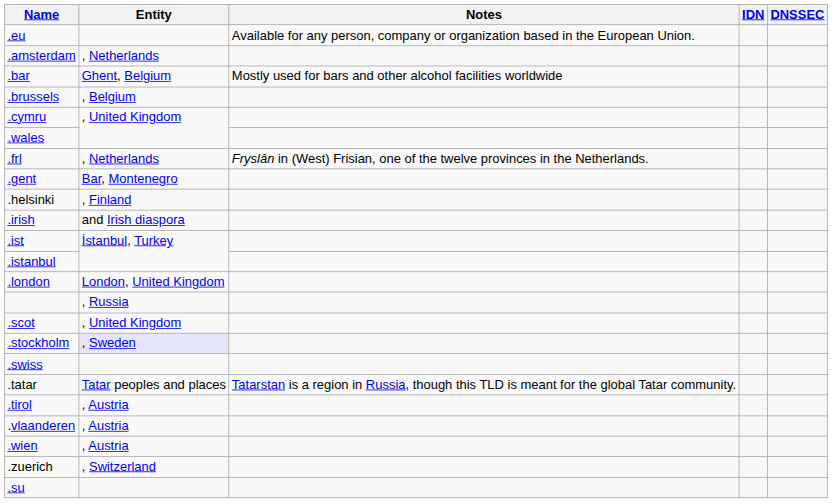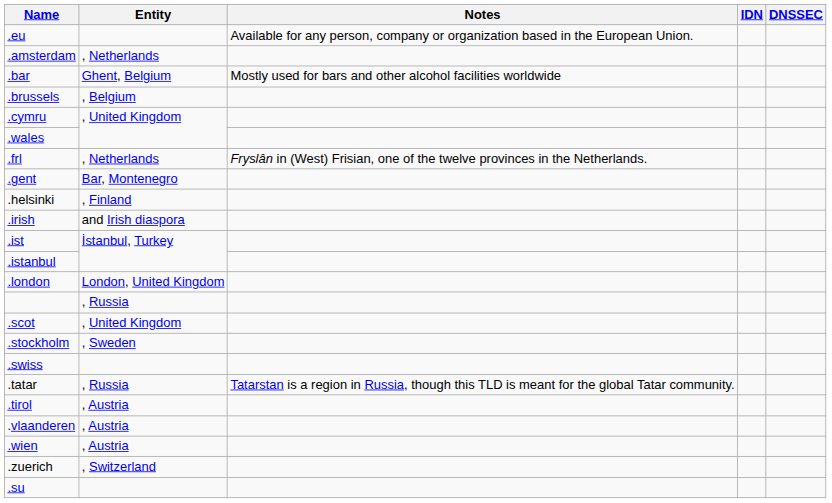 <table class="wikitable sortable mw-collapsible">
 <tr style="background:#a0d0ff;">
 <th><a href='#'>Name</a></th>
 <th>Entity</th>
 <th class="unsortable">Notes</th>
 <th><a href='#'>IDN</a></th>
 <th><a href='#'>DNSSEC</a></th>
 </tr>
 <tr valign="top">
 <td><a href='#'>.eu</a></td>
 <td></td>
 <td> Available for any person, company or organization based in the European Union.</td>
 <td></td>
 <td></td>
 </tr>
 <tr valign="top">
 <td><a href='#'>.amsterdam</a></td>
 <td>, <a href='#'>Netherlands</a></td>
 <td></td>
 <td></td>
 <td></td>
 </tr>
 <tr valign="top">
 <td><a href='#'>.bar</a></td>
 <td> <a href='#'>Ghent</a>, <a href='#'>Belgium</a></td>
 <td> Mostly used for bars and other alcohol facilities worldwide</td>
 <td></td>
 <td></td>
 </tr>
 <tr valign="top">
 <td><a href='#'>.brussels</a></td>
 <td>, <a href='#'>Belgium</a></td>
 <td></td>
 <td></td>
 <td></td>
 </tr>
 <tr valign="top">
 <td><a href='#'>.cymru</a></td>
 <td rowspan="2">, <a href='#'>United Kingdom</a></td>
 <td></td>
 <td></td>
 <td></td>
 </tr>
 <tr>
 <td><a href='#'>.wales</a></td>
 <td></td>
 <td></td>
 <td></td>
 </tr>
 <tr valign="top">
 <td><a href='#'>.frl</a></td>
 <td>, <a href='#'>Netherlands</a></td>
 <td><em>Fryslân</em> in (West) Frisian, one of the twelve provinces in the Netherlands.</td>
 <td></td>
 <td></td>
 </tr>
 <tr>
 <td><a href='#'>.gent</a></td>
 <td> <a href='#'>Bar</a>, <a href='#'>Montenegro</a></td>
 <td></td>
 <td></td>
 <td></td>
 </tr>
 <tr valign="top">
 <td>.helsinki</td>
 <td>, <a href='#'>Finland</a></td>
 <td></td>
 <td></td>
 <td></td>
 </tr>
 <tr valign="top">
 <td><a href='#'>.irish</a></td>
 <td> and <a href='#'>Irish diaspora</a></td>
 <td></td>
 <td></td>
 <td></td>
 </tr>
 <tr valign="top">
 <td><a href='#'>.ist</a></td>
 <td rowspan="2"><a href='#'>İstanbul</a>, <a href='#'>Turkey</a></td>
 <td></td>
 <td></td>
 <td></td>
 </tr>
 <tr valign="top">
 <td><a href='#'>.istanbul</a></td>
 <td></td>
 <td></td>
 <td></td>
 </tr>
 <tr>
 <td><a href='#'>.london</a></td>
 <td><a href='#'>London</a>, <a href='#'>United Kingdom</a></td>
 <td></td>
 <td></td>
 <td></td>
 </tr>
 <tr valign="top">
 <td></td>
 <td>, <a href='#'>Russia</a></td>
 <td></td>
 <td></td>
 <td></td>
 </tr>
 <tr>
 <td><a href='#'>.scot</a></td>
 <td>, <a href='#'>United Kingdom</a></td>
 <td></td>
 <td></td>
 <td></td>
 </tr>
 <tr valign="top">
 <td><a href='#'>.stockholm</a></td>
-<td style="background: lavender;">, <a href='#'>Sweden</a></td>
+<td>, <a href='#'>Sweden</a></td>
 <td></td>
 <td></td>
 <td></td>
 </tr>
 <tr valign="top">
 <td><a href='#'>.swiss</a></td>
 <td></td>
 <td></td>
 <td></td>
 <td></td>
 </tr>
 <tr valign="top">
 <td>.tatar</td>
-<td><a href='#'>Tatar</a> peoples and places</td>
+<td>, <a href='#'>Russia</a></td>
 <td><a href='#'>Tatarstan</a> is a region in <a href='#'>Russia</a>, though this TLD is meant for the global Tatar community.</td>
 <td></td>
 <td></td>
 </tr>
 <tr valign="top">
 <td><a href='#'>.tirol</a></td>
 <td>, <a href='#'>Austria</a></td>
 <td></td>
 <td></td>
 <td></td>
 </tr>
 <tr>
 <td>.<a href='#'>vlaanderen</a></td>
 <td>, <a href='#'>Austria</a></td>
 <td></td>
 <td></td>
 <td></td>
 </tr>
 <tr valign="top">
 <td><a href='#'>.wien</a></td>
 <td>, <a href='#'>Austria</a></td>
 <td></td>
 <td></td>
 <td></td>
 </tr>
 <tr valign="top">
 <td>.zuerich</td>
 <td>, <a href='#'>Switzerland</a></td>
 <td></td>
 <td></td>
 <td></td>
 </tr>
 <tr valign="top">
 <td><a href='#'>.su</a></td>
 <td></td>
 <td></td>
 <td></td>
 <td></td>
 </tr>
 </table>
